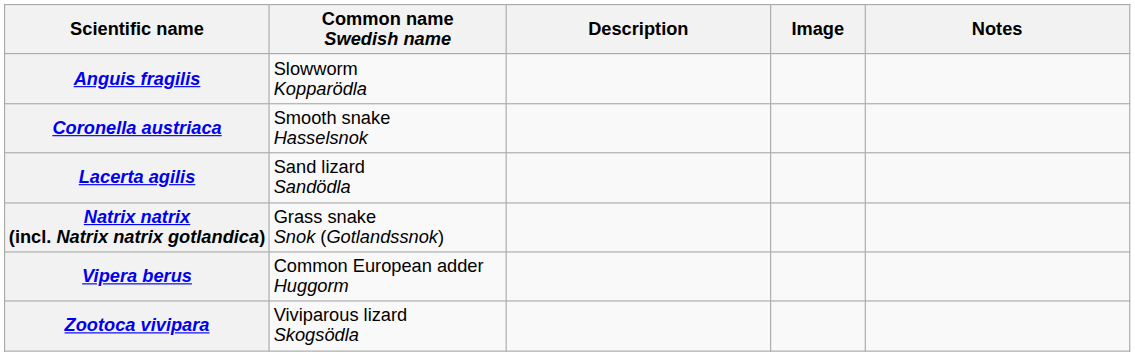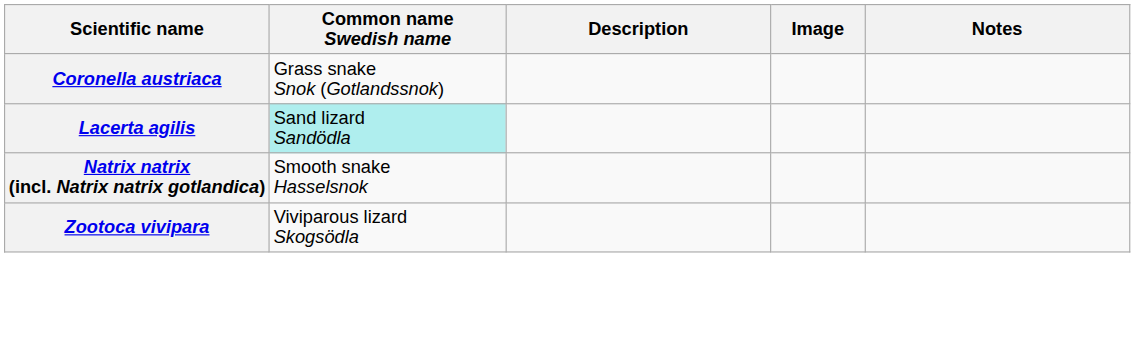 <table class="wikitable sortable plainrowheaders">
 <tr>
 <th scope="col" width="225">Scientific name</th>
 <th scope="col" width="200">Common name<br><em>Swedish name</em></th>
 <th scope="col" class="unsortable" width="225">Description</th>
 <th scope="col" class="unsortable" width="75">Image</th>
 <th scope="col" class="unsortable" width="225">Notes</th>
 </tr>
 <tr>
-<th scope="col"><em><a href='#'>Anguis fragilis</a></em></th>
-<td>Slowworm<br><em>Kopparödla</em></td>
-<td></td>
-<td></td>
-<td></td>
-</tr>
-<tr>
 <th scope="col"><em><a href='#'>Coronella austriaca</a></em></th>
-<td>Smooth snake<br><em>Hasselsnok</em></td>
+<td>Grass snake<br><em>Snok</em> (<em>Gotlandssnok</em>)</td>
 <td></td>
 <td></td>
 <td></td>
 </tr>
 <tr>
 <th scope="col"><em><a href='#'>Lacerta agilis</a></em></th>
-<td>Sand lizard<br><em>Sandödla</em></td>
+<td style="background: paleturquoise;">Sand lizard<br><em>Sandödla</em></td>
 <td></td>
 <td></td>
 <td></td>
 </tr>
 <tr>
 <th scope="col"><em><a href='#'>Natrix natrix</a></em><br>(incl. <em>Natrix natrix gotlandica</em>)</th>
-<td>Grass snake<br><em>Snok</em> (<em>Gotlandssnok</em>)</td>
-<td></td>
-<td></td>
-<td></td>
-</tr>
-<tr>
-<th scope="col"><em><a href='#'>Vipera berus</a></em></th>
-<td>Common European adder<br><em>Huggorm</em></td>
+<td>Smooth snake<br><em>Hasselsnok</em></td>
 <td></td>
 <td></td>
 <td></td>
 </tr>
 <tr>
 <th scope="col"><em><a href='#'>Zootoca vivipara</a></em></th>
 <td>Viviparous lizard<br><em>Skogsödla</em></td>
 <td></td>
 <td></td>
 <td></td>
 </tr>
 </table>
